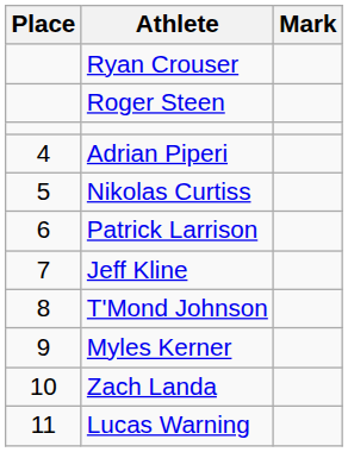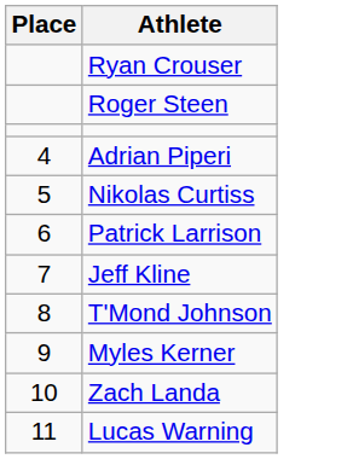 <table class="wikitable">
 <tr>
 <th>Place</th>
 <th>Athlete</th>
-<th>Mark</th>
 </tr>
 <tr>
 <td align=center></td>
 <td><a href='#'>Ryan Crouser</a></td>
-<td></td>
 </tr>
 <tr>
 <td align=center></td>
 <td><a href='#'>Roger Steen</a></td>
-<td></td>
 </tr>
 <tr>
 <td align=center></td>
-<td></td>
 <td></td>
 </tr>
 <tr>
 <td align=center>4</td>
 <td><a href='#'>Adrian Piperi</a></td>
-<td></td>
 </tr>
 <tr>
 <td align=center>5</td>
 <td><a href='#'>Nikolas Curtiss</a></td>
-<td></td>
 </tr>
 <tr>
 <td align=center>6</td>
 <td><a href='#'>Patrick Larrison</a></td>
-<td></td>
 </tr>
 <tr>
 <td align=center>7</td>
 <td><a href='#'>Jeff Kline</a></td>
-<td></td>
 </tr>
 <tr>
 <td align=center>8</td>
 <td><a href='#'>T'Mond Johnson</a></td>
-<td></td>
 </tr>
 <tr>
 <td align=center>9</td>
 <td><a href='#'>Myles Kerner</a></td>
-<td></td>
 </tr>
 <tr>
 <td align=center>10</td>
 <td><a href='#'>Zach Landa</a></td>
-<td></td>
 </tr>
 <tr>
 <td align=center>11</td>
 <td><a href='#'>Lucas Warning</a></td>
-<td></td>
 </tr>
 </table>
